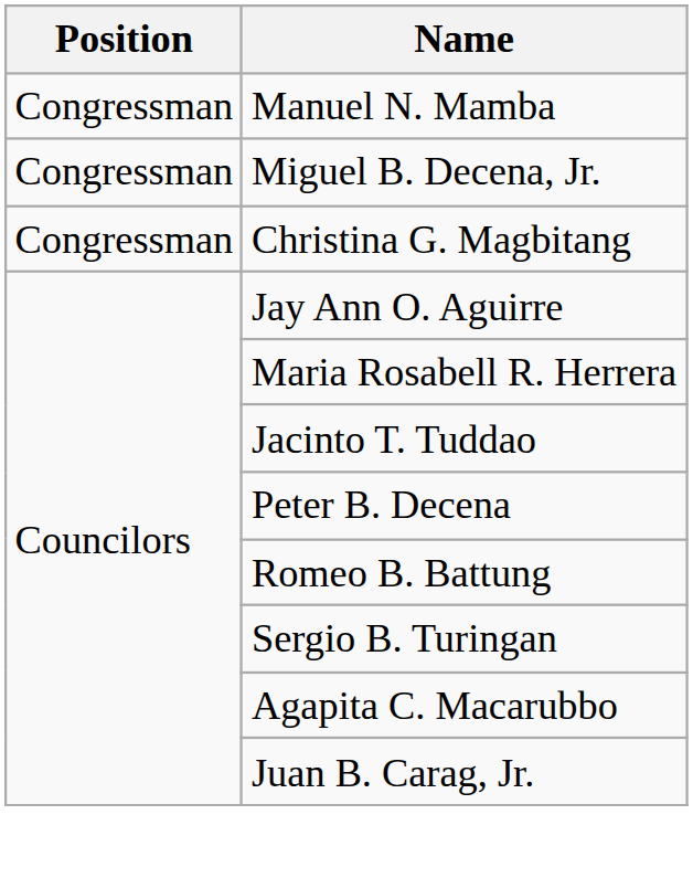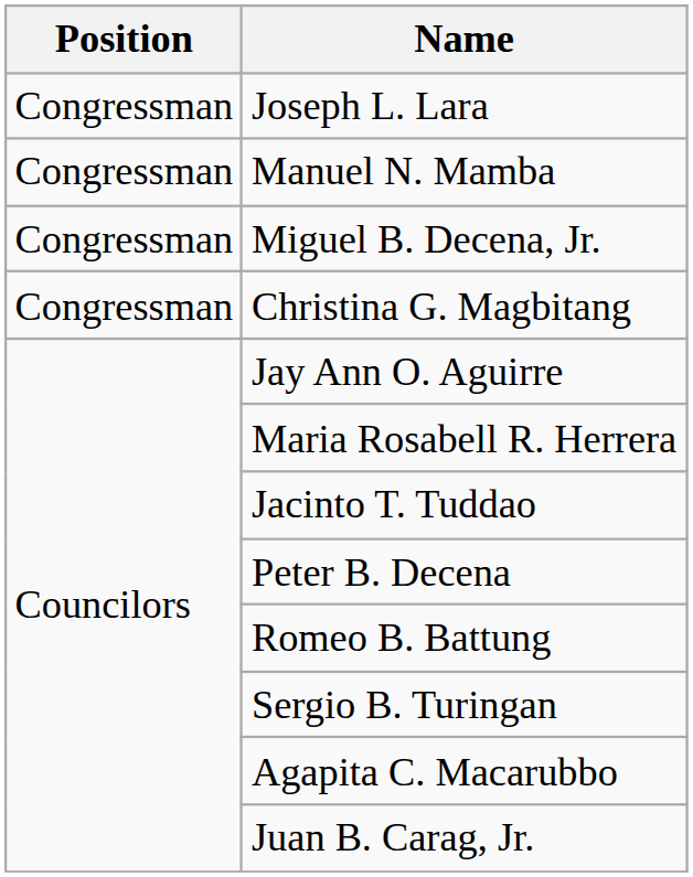 <table class="wikitable" style="line-height:1.20em; font-size:100%;">
 <tr>
 <th>Position</th>
 <th>Name</th>
+</tr>
+<tr>
+<td>Congressman</td>
+<td style="text-align:left;">Joseph L. Lara</td>
 </tr>
 <tr>
 <td>Congressman</td>
 <td>Manuel N. Mamba</td>
 </tr>
 <tr>
 <td>Congressman</td>
 <td style="text-align:left;">Miguel B. Decena, Jr.</td>
 </tr>
 <tr>
 <td>Congressman</td>
 <td style="text-align:left;">Christina G. Magbitang</td>
 </tr>
 <tr>
 <td rowspan=8>Councilors</td>
 <td style="text-align:left;">Jay Ann O. Aguirre</td>
 </tr>
 <tr>
 <td style="text-align:left;">Maria Rosabell R. Herrera</td>
 </tr>
 <tr>
 <td style="text-align:left;">Jacinto T. Tuddao</td>
 </tr>
 <tr>
 <td style="text-align:left;">Peter B. Decena</td>
 </tr>
 <tr>
 <td style="text-align:left;">Romeo B. Battung</td>
 </tr>
 <tr>
 <td style="text-align:left;">Sergio B. Turingan</td>
 </tr>
 <tr>
 <td style="text-align:left;">Agapita C. Macarubbo</td>
 </tr>
 <tr>
 <td style="text-align:left;">Juan B. Carag, Jr.</td>
 </tr>
 <tr>
 </tr>
 </table>
